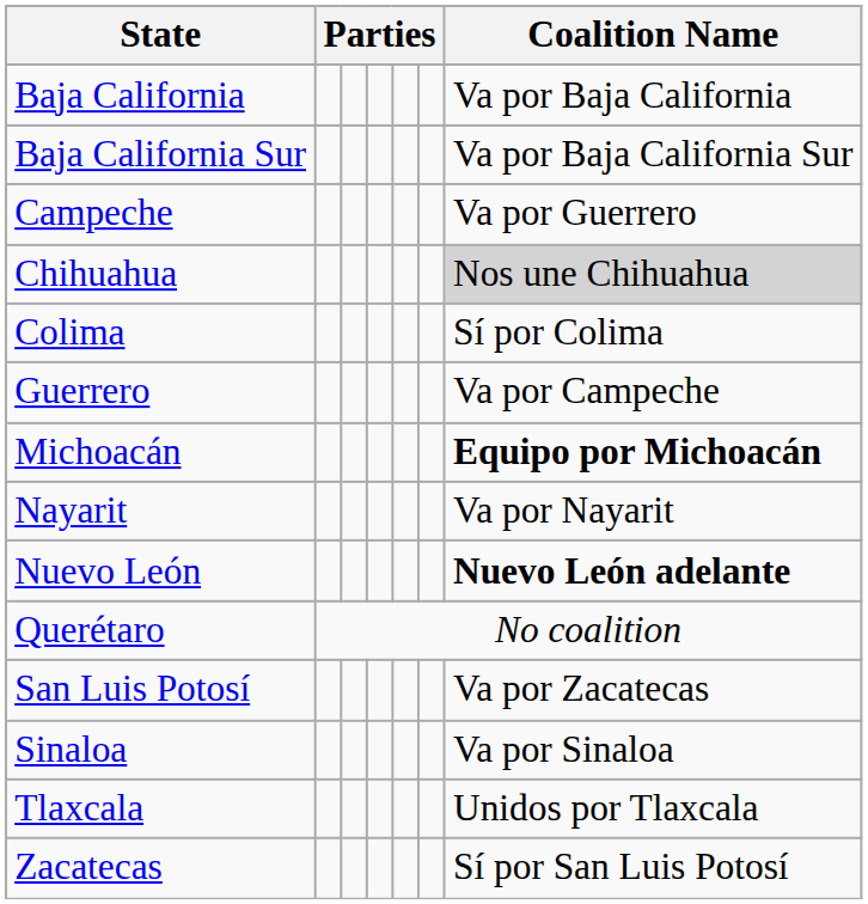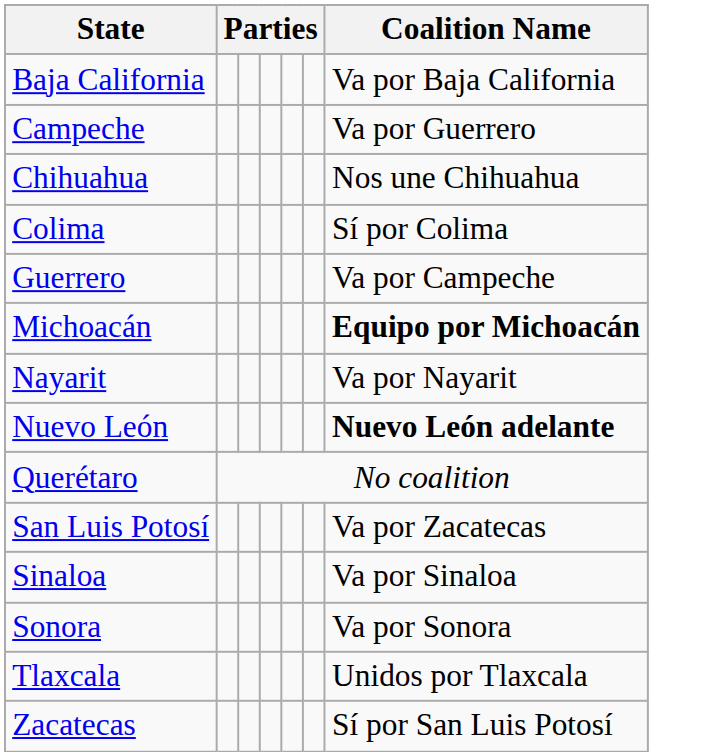 <table class="wikitable">
 <tr>
 <th>State</th>
 <th colspan="5">Parties</th>
 <th>Coalition Name</th>
 </tr>
 <tr>
 <td><a href='#'>Baja California</a></td>
 <td></td>
 <td></td>
 <td></td>
 <td></td>
 <td></td>
 <td>Va por Baja California</td>
-</tr>
-<tr>
-<td><a href='#'>Baja California Sur</a></td>
-<td></td>
-<td></td>
-<td></td>
-<td></td>
-<td></td>
-<td>Va por Baja California Sur</td>
 </tr>
 <tr>
 <td><a href='#'>Campeche</a></td>
 <td></td>
 <td></td>
 <td></td>
 <td></td>
 <td></td>
 <td>Va por Guerrero</td>
 </tr>
 <tr>
 <td><a href='#'>Chihuahua</a></td>
 <td></td>
 <td></td>
 <td></td>
 <td></td>
 <td></td>
-<td style="background: lightgrey;">Nos une Chihuahua</td>
+<td>Nos une Chihuahua</td>
 </tr>
 <tr>
 <td><a href='#'>Colima</a></td>
 <td></td>
 <td></td>
 <td></td>
 <td></td>
 <td></td>
 <td>Sí por Colima</td>
 </tr>
 <tr>
 <td><a href='#'>Guerrero</a></td>
 <td></td>
 <td></td>
 <td></td>
 <td></td>
 <td></td>
 <td>Va por Campeche</td>
 </tr>
 <tr>
 <td><a href='#'>Michoacán</a></td>
 <td></td>
 <td></td>
 <td></td>
 <td></td>
 <td></td>
 <td><strong>Equipo por Michoacán</strong></td>
 </tr>
 <tr>
 <td><a href='#'>Nayarit</a></td>
 <td></td>
 <td></td>
 <td></td>
 <td></td>
 <td></td>
 <td>Va por Nayarit</td>
 </tr>
 <tr>
 <td><a href='#'>Nuevo León</a></td>
 <td></td>
 <td></td>
 <td></td>
 <td></td>
 <td></td>
 <td><strong>Nuevo León adelante</strong></td>
 </tr>
 <tr>
 <td><a href='#'>Querétaro</a></td>
 <td colspan="6" align="center"><em>No coalition</em></td>
 </tr>
 <tr>
 <td><a href='#'>San Luis Potosí</a></td>
 <td></td>
 <td></td>
 <td></td>
 <td></td>
 <td></td>
 <td>Va por Zacatecas</td>
 </tr>
 <tr>
 <td><a href='#'>Sinaloa</a></td>
 <td></td>
 <td></td>
 <td></td>
 <td></td>
 <td></td>
 <td>Va por Sinaloa</td>
 </tr>
 <tr>
+<td><a href='#'>Sonora</a></td>
+<td></td>
+<td></td>
+<td></td>
+<td></td>
+<td></td>
+<td>Va por Sonora</td>
+</tr>
+<tr>
 <td><a href='#'>Tlaxcala</a></td>
 <td></td>
 <td></td>
 <td></td>
 <td></td>
 <td></td>
 <td>Unidos por Tlaxcala</td>
 </tr>
 <tr>
 <td><a href='#'>Zacatecas</a></td>
 <td></td>
 <td></td>
 <td></td>
 <td></td>
 <td></td>
 <td>Sí por San Luis Potosí</td>
 </tr>
 </table>
